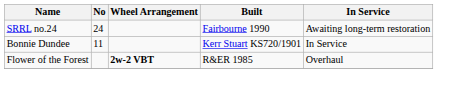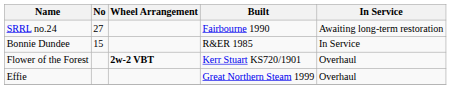 <table class="wikitable">
 <tr>
 <th>Name</th>
 <th>No</th>
 <th>Wheel Arrangement</th>
 <th>Built</th>
 <th>In Service</th>
 </tr>
 <tr>
 <td><a href='#'>SRRL</a> no.24</td>
-<td>24</td>
+<td>27</td>
 <td></td>
 <td><a href='#'>Fairbourne</a> 1990</td>
 <td>Awaiting long-term restoration</td>
 </tr>
 <tr>
 <td>Bonnie Dundee</td>
-<td>11</td>
+<td>15</td>
 <td></td>
-<td><a href='#'>Kerr Stuart</a> KS720/1901</td>
+<td>R&ER 1985</td>
 <td>In Service</td>
 </tr>
 <tr>
 <td>Flower of the Forest</td>
 <td></td>
 <td><strong>2w-2 VBT</strong></td>
-<td>R&ER 1985</td>
+<td><a href='#'>Kerr Stuart</a> KS720/1901</td>
+<td>Overhaul</td>
+</tr>
+<tr>
+<td>Effie</td>
+<td></td>
+<td></td>
+<td><a href='#'>Great Northern Steam</a> 1999</td>
 <td>Overhaul</td>
 </tr>
 <tr>
 </tr>
 </table>
